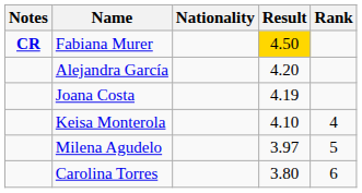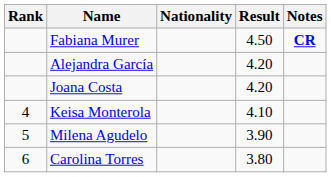 <table class="wikitable sortable" style="text-align:center">
 <tr>
-<th>Notes</th>
+<th>Rank</th>
 <th>Name</th>
 <th>Nationality</th>
 <th>Result</th>
-<th>Rank</th>
+<th>Notes</th>
 </tr>
 <tr>
-<td><a href='#'><strong>CR</strong></a></td>
+<td></td>
 <td align=left><a href='#'>Fabiana Murer</a></td>
 <td align=left></td>
-<td style="background: gold;">4.50</td>
-<td></td>
+<td>4.50</td>
+<td><a href='#'><strong>CR</strong></a></td>
 </tr>
 <tr>
 <td></td>
 <td align=left><a href='#'>Alejandra García</a></td>
 <td align=left></td>
 <td>4.20</td>
 <td></td>
 </tr>
 <tr>
 <td></td>
 <td align=left><a href='#'>Joana Costa</a></td>
 <td align=left></td>
-<td>4.19</td>
+<td>4.20</td>
 <td></td>
 </tr>
 <tr>
-<td></td>
+<td>4</td>
 <td align=left><a href='#'>Keisa Monterola</a></td>
 <td align=left></td>
 <td>4.10</td>
-<td>4</td>
+<td></td>
 </tr>
 <tr>
-<td></td>
+<td>5</td>
 <td align=left><a href='#'>Milena Agudelo</a></td>
 <td align=left></td>
-<td>3.97</td>
-<td>5</td>
+<td>3.90</td>
+<td></td>
 </tr>
 <tr>
-<td></td>
+<td>6</td>
 <td align=left><a href='#'>Carolina Torres</a></td>
 <td align=left></td>
 <td>3.80</td>
-<td>6</td>
+<td></td>
 </tr>
 </table>
